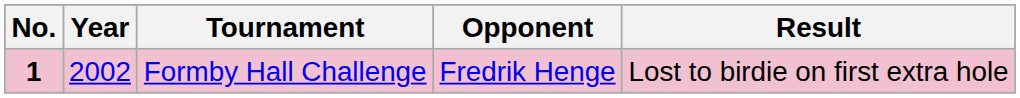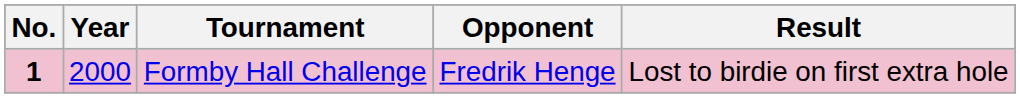 <table class="wikitable" style="font-size:95%;">
 <tr>
 <th>No.</th>
 <th>Year</th>
 <th>Tournament</th>
 <th>Opponent</th>
 <th>Result</th>
 </tr>
 <tr style="background:#F2C1D1;">
 <td align=center><strong>1</strong></td>
-<td><a href='#'>2002</a></td>
+<td><a href='#'>2000</a></td>
 <td><a href='#'>Formby Hall Challenge</a></td>
 <td> <a href='#'>Fredrik Henge</a></td>
 <td>Lost to birdie on first extra hole</td>
 </tr>
 </table>
